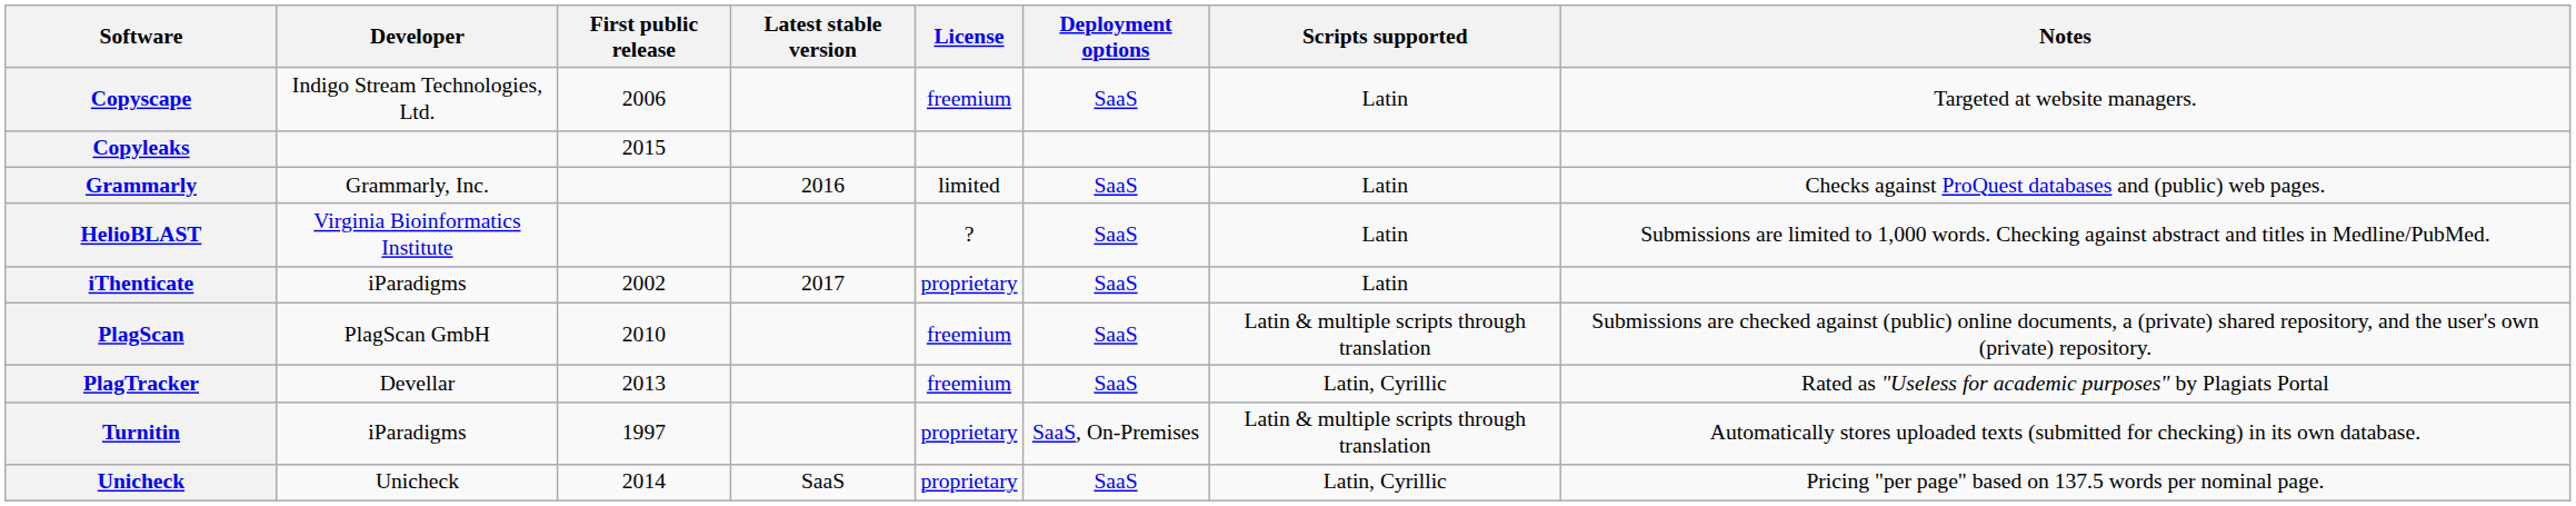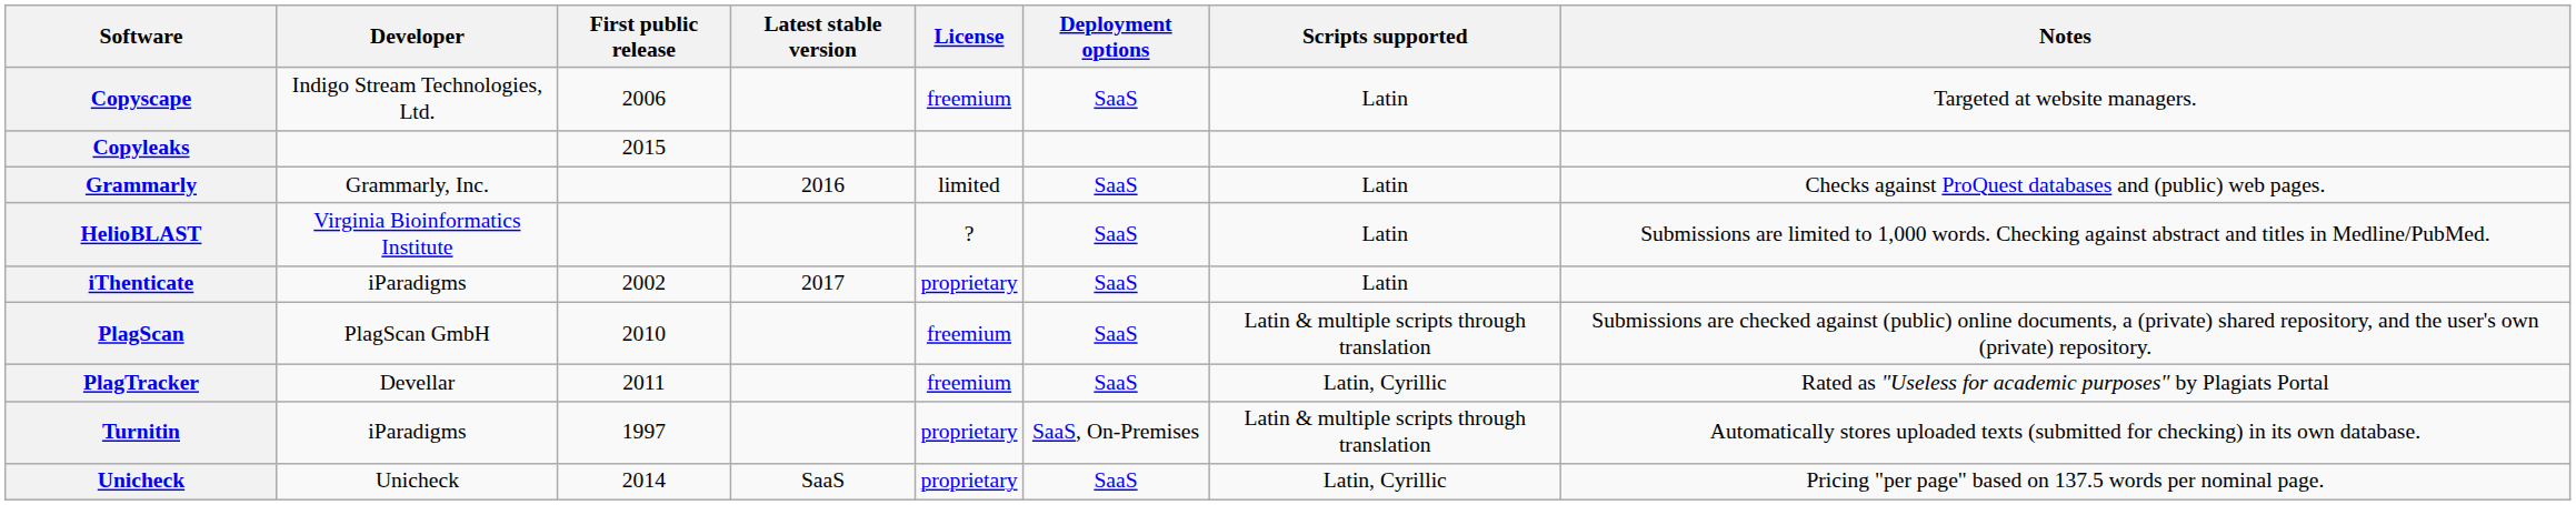 <table class="wikitable sortable" style="font-size: smaller; text-align: center; width: auto;">
 <tr>
 <th style="width: 12em">Software</th>
 <th>Developer</th>
 <th>First public release</th>
 <th>Latest stable version</th>
 <th><a href='#'>License</a></th>
 <th><a href='#'>Deployment options</a></th>
 <th>Scripts supported</th>
 <th>Notes</th>
 </tr>
 <tr>
 <th><a href='#'>Copyscape</a></th>
 <td>Indigo Stream Technologies, Ltd.</td>
 <td>2006</td>
 <td></td>
 <td><a href='#'>freemium</a></td>
 <td><a href='#'>SaaS</a></td>
 <td>Latin</td>
 <td>Targeted at website managers.</td>
 </tr>
 <tr>
 <th><a href='#'>Copyleaks</a></th>
 <td></td>
 <td>2015</td>
 <td></td>
 <td></td>
 <td></td>
 <td></td>
 <td></td>
 </tr>
 <tr>
 <th><a href='#'>Grammarly</a></th>
 <td>Grammarly, Inc.</td>
 <td></td>
 <td>2016</td>
 <td>limited</td>
 <td><a href='#'>SaaS</a></td>
 <td>Latin</td>
 <td>Checks against <a href='#'>ProQuest databases</a> and (public) web pages.</td>
 </tr>
 <tr>
 <th><a href='#'>HelioBLAST</a></th>
 <td><a href='#'>Virginia Bioinformatics Institute</a></td>
 <td></td>
 <td></td>
 <td>?</td>
 <td><a href='#'>SaaS</a></td>
 <td>Latin</td>
 <td>Submissions are limited to 1,000 words. Checking against abstract and titles in Medline/PubMed.</td>
 </tr>
 <tr>
 <th><a href='#'>iThenticate</a></th>
 <td>iParadigms</td>
 <td>2002</td>
 <td>2017</td>
 <td><a href='#'>proprietary</a></td>
 <td><a href='#'>SaaS</a></td>
 <td>Latin</td>
 <td></td>
 </tr>
 <tr>
 <th><a href='#'>PlagScan</a></th>
 <td>PlagScan GmbH</td>
 <td>2010</td>
 <td></td>
 <td><a href='#'>freemium</a></td>
 <td><a href='#'>SaaS</a></td>
 <td>Latin & multiple scripts through translation </td>
 <td>Submissions are checked against (public) online documents, a (private) shared repository, and the user's own (private) repository.</td>
 </tr>
 <tr>
 <th><a href='#'>PlagTracker</a></th>
 <td>Devellar</td>
-<td>2013</td>
+<td>2011</td>
 <td></td>
 <td><a href='#'>freemium</a></td>
 <td><a href='#'>SaaS</a></td>
 <td>Latin, Cyrillic</td>
 <td>Rated as <em>"Useless for academic purposes"</em> by Plagiats Portal</td>
 </tr>
 <tr>
 <th><a href='#'>Turnitin</a></th>
 <td>iParadigms</td>
 <td>1997</td>
 <td></td>
 <td><a href='#'>proprietary</a></td>
 <td><a href='#'>SaaS</a>, On-Premises</td>
 <td>Latin & multiple scripts through translation </td>
 <td>Automatically stores uploaded texts (submitted for checking) in its own database.</td>
 </tr>
 <tr>
 <th><a href='#'>Unicheck</a></th>
 <td>Unicheck</td>
 <td>2014</td>
 <td>SaaS</td>
 <td><a href='#'>proprietary</a></td>
 <td><a href='#'>SaaS</a></td>
 <td>Latin, Cyrillic</td>
 <td>Pricing "per page" based on 137.5 words per nominal page.</td>
 </tr>
 </table>
